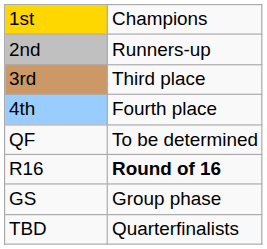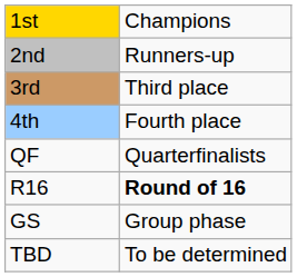 <table class="wikitable">
 <tr>
 <td style="background-color:gold" width="80px">1st</td>
 <td>Champions</td>
 </tr>
 <tr>
 <td style="background-color:silver" width="80px">2nd</td>
 <td>Runners-up</td>
 </tr>
 <tr>
 <td style="background-color:#CC9966" width="80px">3rd</td>
 <td>Third place</td>
 </tr>
 <tr>
 <td style="background-color:#9acdff" width="80px">4th</td>
 <td>Fourth place</td>
 </tr>
 <tr>
 <td width="80px">QF</td>
-<td>To be determined</td>
+<td>Quarterfinalists</td>
 </tr>
 <tr>
 <td>R16</td>
 <td><strong>Round of 16</strong></td>
 </tr>
 <tr>
 <td width="80px">GS</td>
 <td>Group phase</td>
 </tr>
 <tr>
 <td width="80px">TBD</td>
-<td>Quarterfinalists</td>
+<td>To be determined</td>
 </tr>
 </table>
